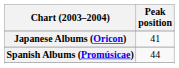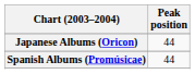 <table class="wikitable sortable plainrowheaders" style="text-align:center;">
 <tr>
 <th scope="col">Chart (2003–2004)</th>
 <th scope="col">Peak<br>position</th>
 </tr>
 <tr>
 </tr>
 <tr>
 </tr>
 <tr>
 </tr>
 <tr>
 </tr>
 <tr>
 </tr>
 <tr>
 </tr>
 <tr>
 </tr>
 <tr>
 <th scope="row">Japanese Albums (<a href='#'>Oricon</a>)</th>
-<td>41</td>
+<td>44</td>
 </tr>
 <tr>
 </tr>
 <tr>
 </tr>
 <tr>
 <th scope="row">Spanish Albums (<a href='#'>Promúsicae</a>)</th>
 <td>44</td>
 </tr>
 <tr>
 </tr>
 <tr>
 </tr>
 <tr>
 </tr>
 <tr>
 </tr>
 </table>
